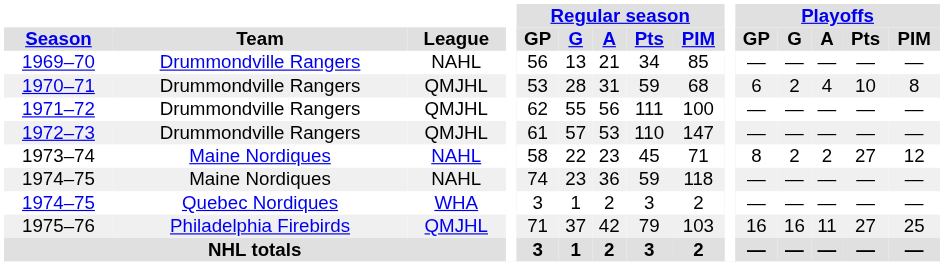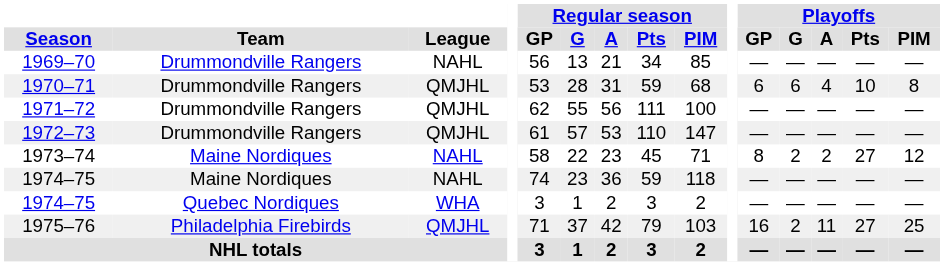 <table border="0" cellpadding="1" cellspacing="0" style="text-align:center; width:50em;">
 <tr style="background:#e0e0e0;">
 <th colspan="3"  bgcolor="#ffffff"> </th>
 <th rowspan="99" bgcolor="#ffffff"> </th>
 <th colspan="5"><a href='#'>Regular season</a></th>
 <th rowspan="99" bgcolor="#ffffff"> </th>
 <th colspan="5"><a href='#'>Playoffs</a></th>
 </tr>
 <tr style="background:#e0e0e0;">
 <th><a href='#'>Season</a></th>
 <th>Team</th>
 <th>League</th>
 <th>GP</th>
 <th><a href='#'>G</a></th>
 <th><a href='#'>A</a></th>
 <th><a href='#'>Pts</a></th>
 <th><a href='#'>PIM</a></th>
 <th>GP</th>
 <th>G</th>
 <th>A</th>
 <th>Pts</th>
 <th>PIM</th>
 </tr>
 <tr>
 <td><a href='#'>1969–70</a></td>
 <td><a href='#'>Drummondville Rangers</a></td>
 <td>NAHL</td>
 <td>56</td>
 <td>13</td>
 <td>21</td>
 <td>34</td>
 <td>85</td>
 <td>—</td>
 <td>—</td>
 <td>—</td>
 <td>—</td>
 <td>—</td>
 </tr>
 <tr style="background:#f0f0f0;">
 <td><a href='#'>1970–71</a></td>
 <td>Drummondville Rangers</td>
 <td>QMJHL</td>
 <td>53</td>
 <td>28</td>
 <td>31</td>
 <td>59</td>
 <td>68</td>
 <td>6</td>
-<td>2</td>
+<td>6</td>
 <td>4</td>
 <td>10</td>
 <td>8</td>
 </tr>
 <tr>
 <td><a href='#'>1971–72</a></td>
 <td>Drummondville Rangers</td>
 <td>QMJHL</td>
 <td>62</td>
 <td>55</td>
 <td>56</td>
 <td>111</td>
 <td>100</td>
 <td>—</td>
 <td>—</td>
 <td>—</td>
 <td>—</td>
 <td>—</td>
 </tr>
 <tr style="background:#f0f0f0;">
 <td><a href='#'>1972–73</a></td>
 <td>Drummondville Rangers</td>
 <td>QMJHL</td>
 <td>61</td>
 <td>57</td>
 <td>53</td>
 <td>110</td>
 <td>147</td>
 <td>—</td>
 <td>—</td>
 <td>—</td>
 <td>—</td>
 <td>—</td>
 </tr>
 <tr>
 <td>1973–74</td>
 <td><a href='#'>Maine Nordiques</a></td>
 <td><a href='#'>NAHL</a></td>
 <td>58</td>
 <td>22</td>
 <td>23</td>
 <td>45</td>
 <td>71</td>
 <td>8</td>
 <td>2</td>
 <td>2</td>
 <td>27</td>
 <td>12</td>
 </tr>
 <tr style="background:#f0f0f0;">
 <td>1974–75</td>
 <td>Maine Nordiques</td>
 <td>NAHL</td>
 <td>74</td>
 <td>23</td>
 <td>36</td>
 <td>59</td>
 <td>118</td>
 <td>—</td>
 <td>—</td>
 <td>—</td>
 <td>—</td>
 <td>—</td>
 </tr>
 <tr>
 <td><a href='#'>1974–75</a></td>
 <td><a href='#'>Quebec Nordiques</a></td>
 <td><a href='#'>WHA</a></td>
 <td>3</td>
 <td>1</td>
 <td>2</td>
 <td>3</td>
 <td>2</td>
 <td>—</td>
 <td>—</td>
 <td>—</td>
 <td>—</td>
 <td>—</td>
 </tr>
 <tr style="background:#f0f0f0;">
 <td>1975–76</td>
 <td><a href='#'>Philadelphia Firebirds</a></td>
 <td><a href='#'>QMJHL</a></td>
 <td>71</td>
 <td>37</td>
 <td>42</td>
 <td>79</td>
 <td>103</td>
 <td>16</td>
-<td>16</td>
+<td>2</td>
 <td>11</td>
 <td>27</td>
 <td>25</td>
 </tr>
 <tr style="background:#e0e0e0;">
 <th colspan="3">NHL totals</th>
 <th>3</th>
 <th>1</th>
 <th>2</th>
 <th>3</th>
 <th>2</th>
 <th>—</th>
 <th>—</th>
 <th>—</th>
 <th>—</th>
 <th>—</th>
 </tr>
 </table>
